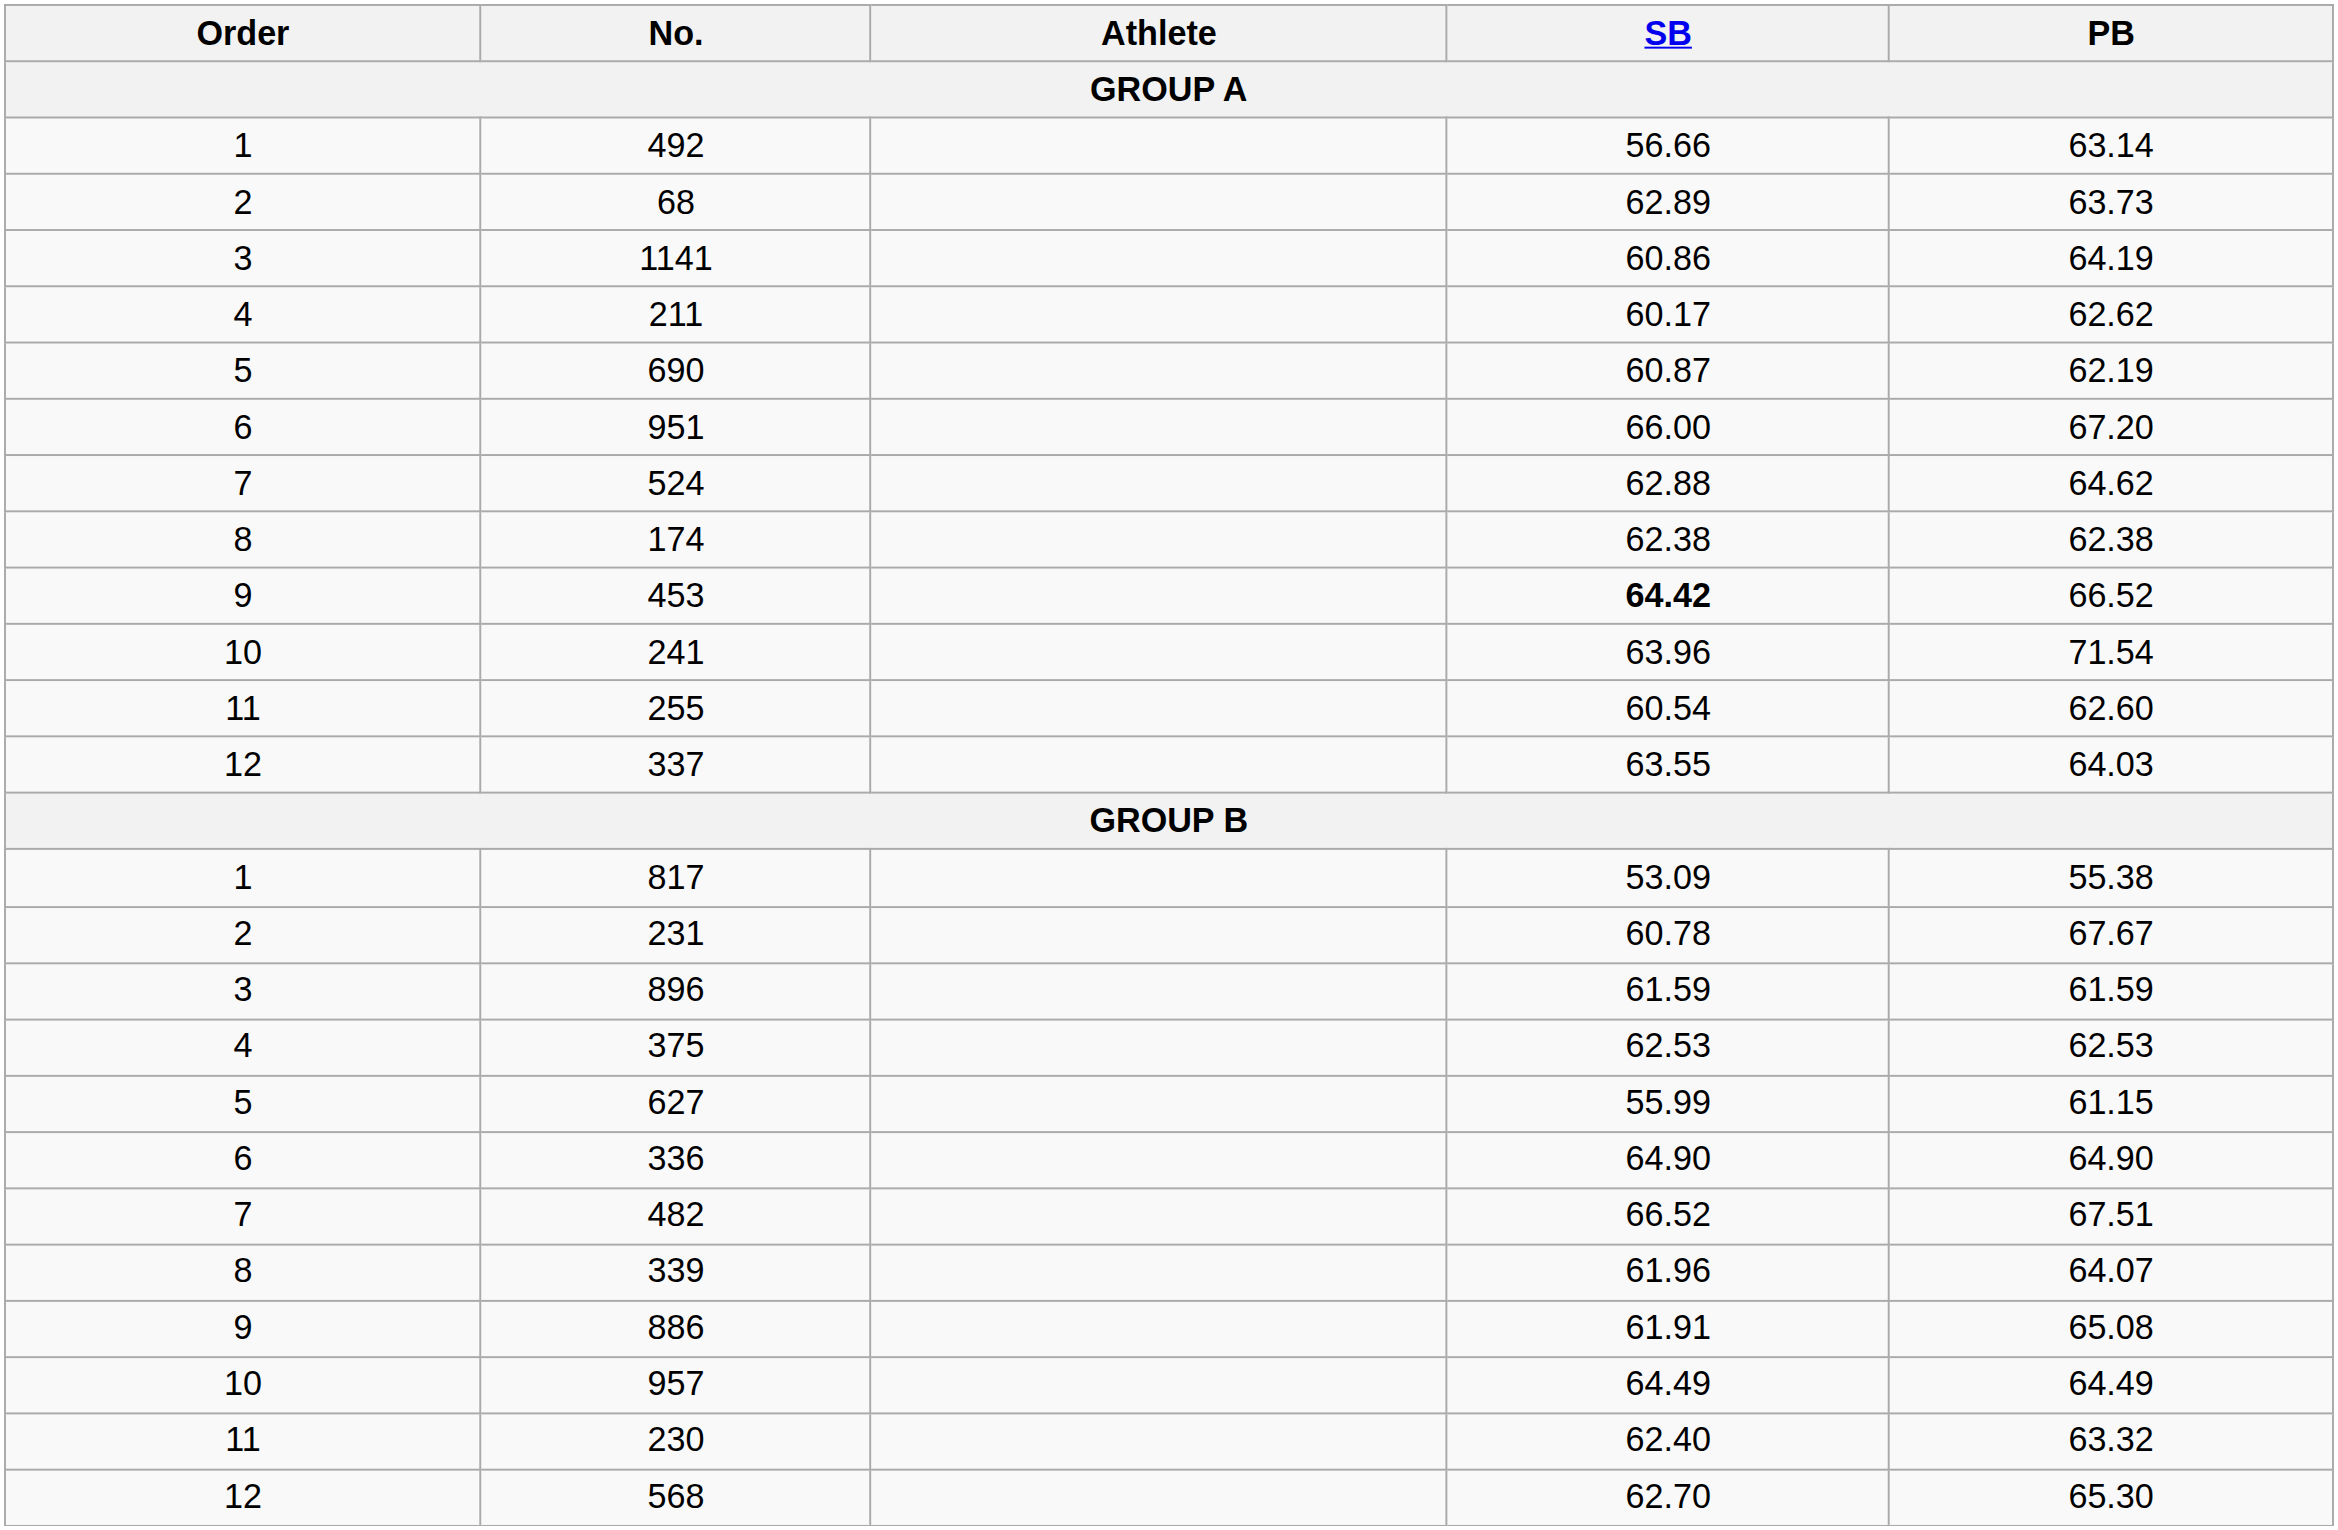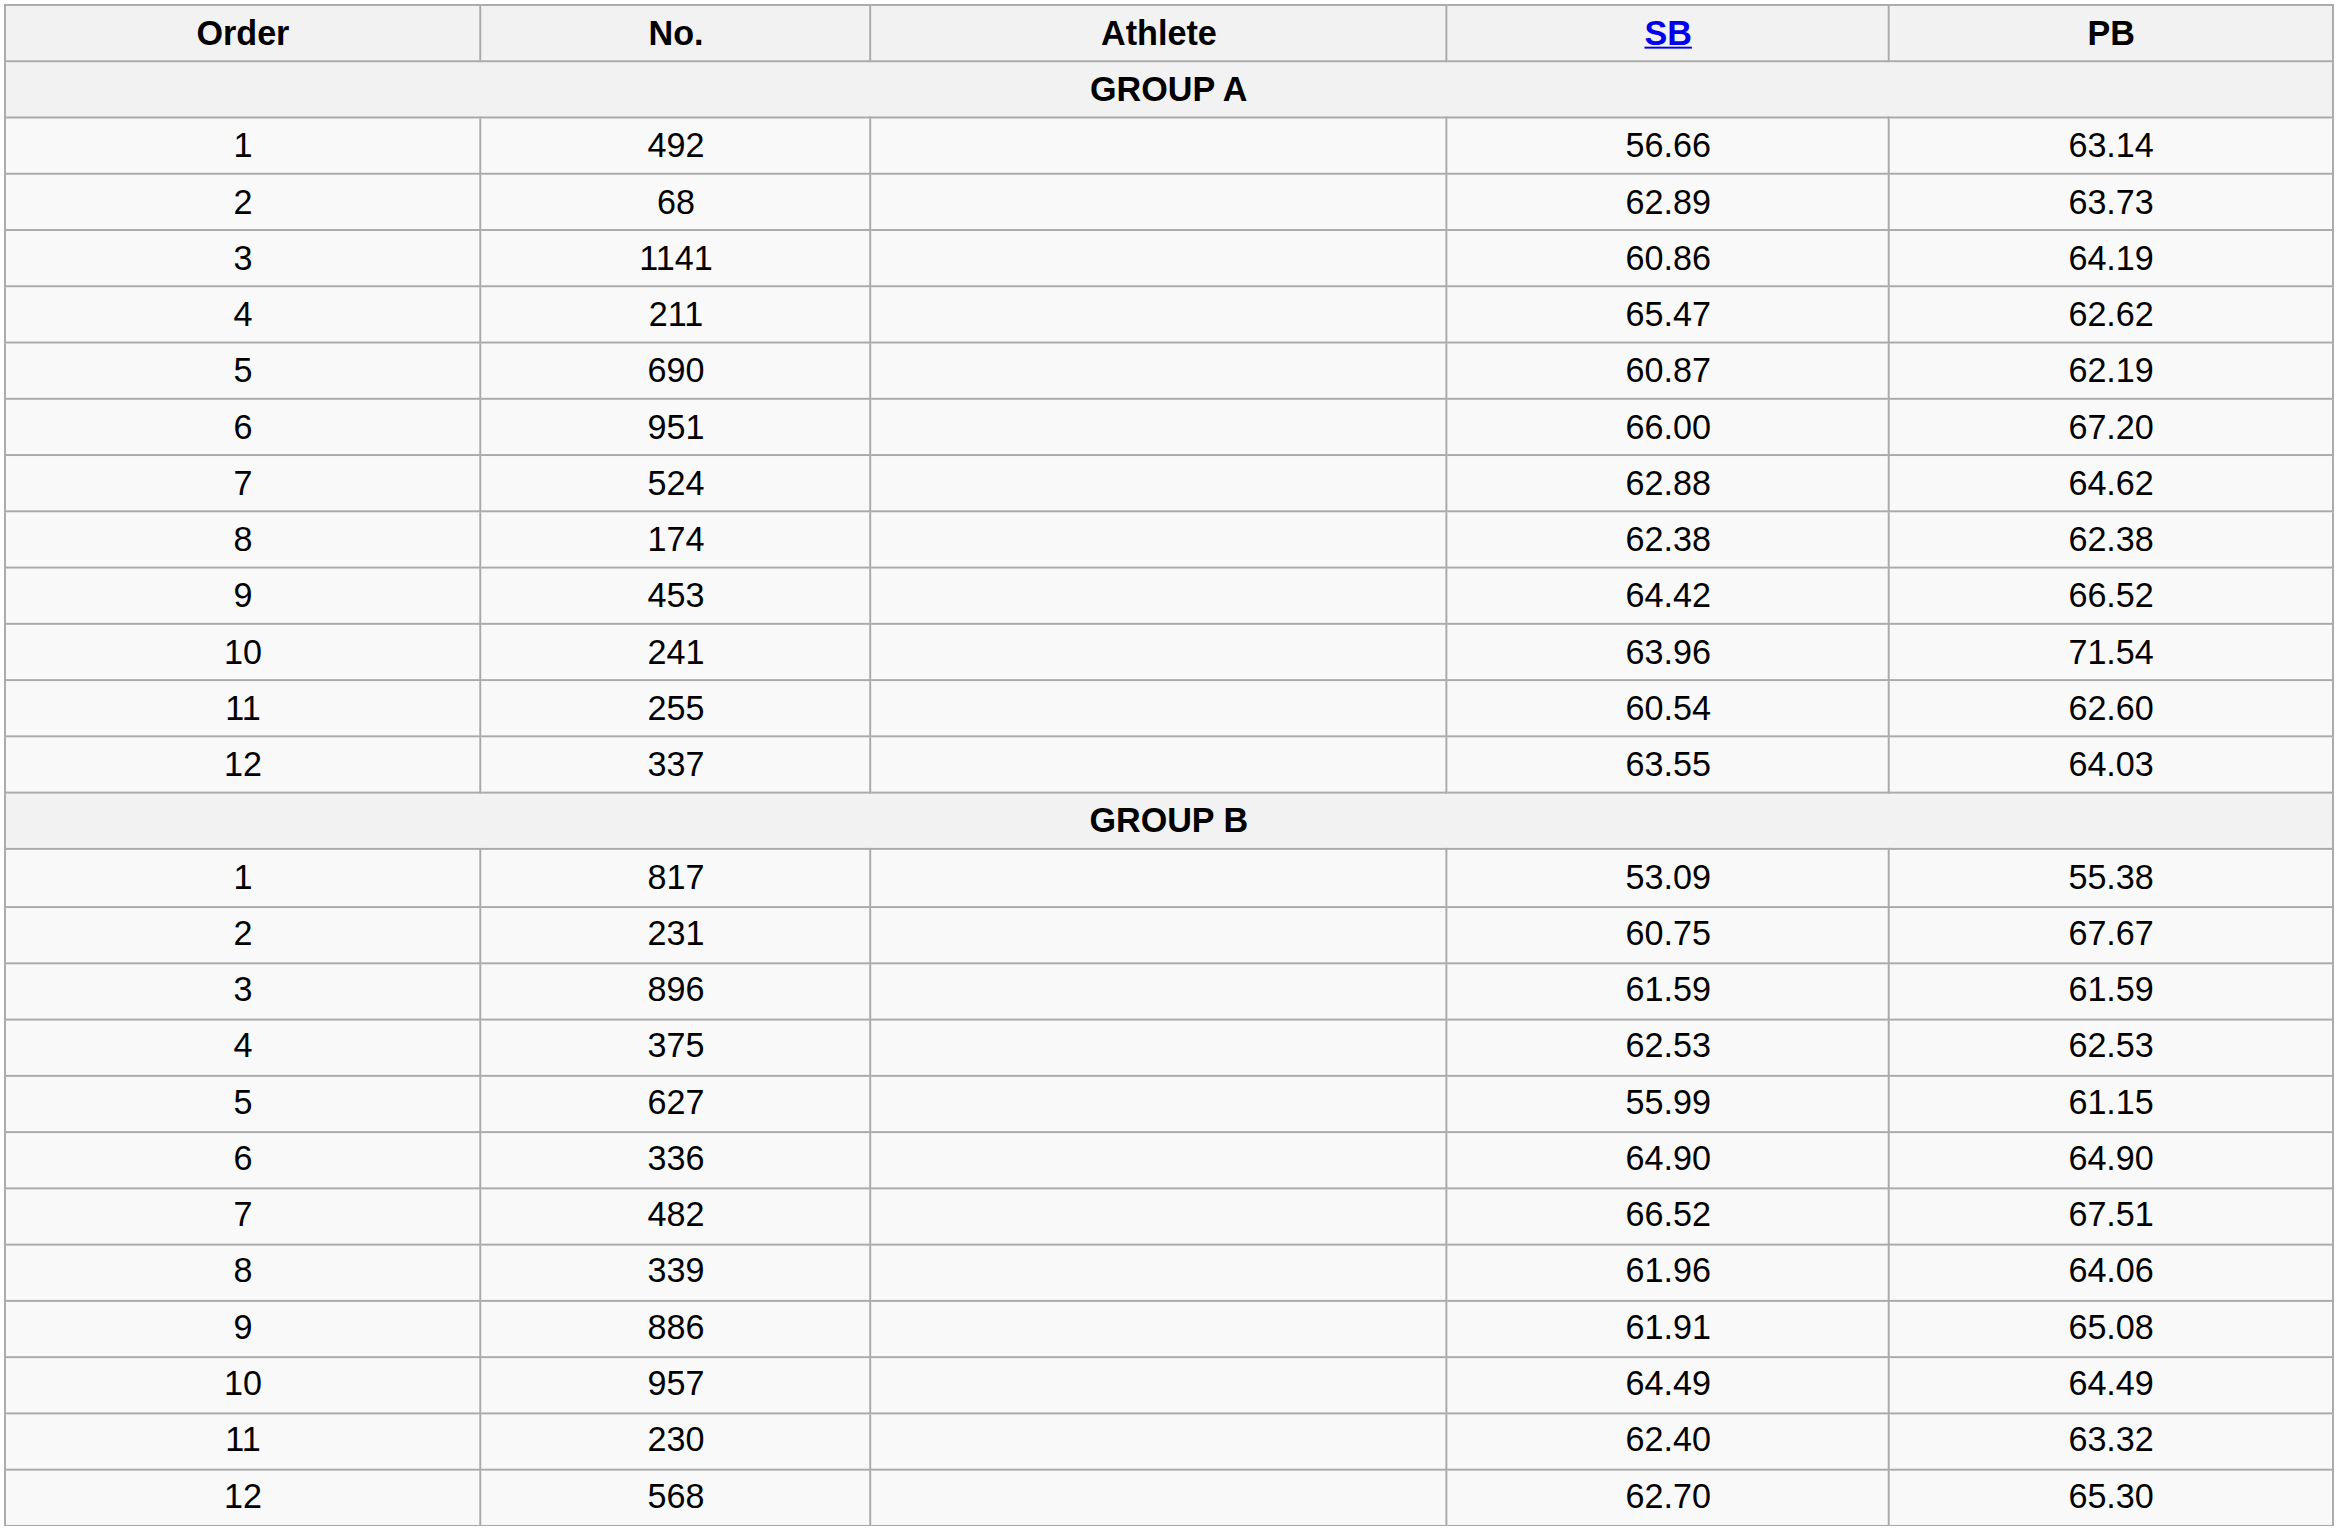 <table class="wikitable" style=" text-align:center; font-size:110%;" width="95%">
 <tr>
 <th>Order</th>
 <th>No.</th>
 <th>Athlete</th>
 <th><a href='#'>SB</a></th>
 <th>PB</th>
 </tr>
 <tr>
 <th colspan="5">GROUP A</th>
 </tr>
 <tr>
 <td>1</td>
 <td>492</td>
 <td align=left></td>
 <td>56.66</td>
 <td>63.14</td>
 </tr>
 <tr>
 <td>2</td>
 <td>68</td>
 <td align=left></td>
 <td>62.89</td>
 <td>63.73</td>
 </tr>
 <tr>
 <td>3</td>
 <td>1141</td>
 <td align=left></td>
 <td>60.86</td>
 <td>64.19</td>
 </tr>
 <tr>
 <td>4</td>
 <td>211</td>
 <td align=left></td>
-<td>60.17</td>
+<td>65.47</td>
 <td>62.62</td>
 </tr>
 <tr>
 <td>5</td>
 <td>690</td>
 <td align=left></td>
 <td>60.87</td>
 <td>62.19</td>
 </tr>
 <tr>
 <td>6</td>
 <td>951</td>
 <td align=left></td>
 <td>66.00</td>
 <td>67.20</td>
 </tr>
 <tr>
 <td>7</td>
 <td>524</td>
 <td align=left></td>
 <td>62.88</td>
 <td>64.62</td>
 </tr>
 <tr>
 <td>8</td>
 <td>174</td>
 <td align=left></td>
 <td>62.38</td>
 <td>62.38</td>
 </tr>
 <tr>
 <td>9</td>
 <td>453</td>
 <td align=left></td>
-<td><strong>64.42</strong></td>
+<td>64.42</td>
 <td>66.52</td>
 </tr>
 <tr>
 <td>10</td>
 <td>241</td>
 <td align=left></td>
 <td>63.96</td>
 <td>71.54</td>
 </tr>
 <tr>
 <td>11</td>
 <td>255</td>
 <td align=left></td>
 <td>60.54</td>
 <td>62.60</td>
 </tr>
 <tr>
 <td>12</td>
 <td>337</td>
 <td align=left></td>
 <td>63.55</td>
 <td>64.03</td>
 </tr>
 <tr>
 <th colspan="5">GROUP B</th>
 </tr>
 <tr>
 <td>1</td>
 <td>817</td>
 <td align=left></td>
 <td>53.09</td>
 <td>55.38</td>
 </tr>
 <tr>
 <td>2</td>
 <td>231</td>
 <td align=left></td>
-<td>60.78</td>
+<td>60.75</td>
 <td>67.67</td>
 </tr>
 <tr>
 <td>3</td>
 <td>896</td>
 <td align=left></td>
 <td>61.59</td>
 <td>61.59</td>
 </tr>
 <tr>
 <td>4</td>
 <td>375</td>
 <td align=left></td>
 <td>62.53</td>
 <td>62.53</td>
 </tr>
 <tr>
 <td>5</td>
 <td>627</td>
 <td align=left></td>
 <td>55.99</td>
 <td>61.15</td>
 </tr>
 <tr>
 <td>6</td>
 <td>336</td>
 <td align=left></td>
 <td>64.90</td>
 <td>64.90</td>
 </tr>
 <tr>
 <td>7</td>
 <td>482</td>
 <td align=left></td>
 <td>66.52</td>
 <td>67.51</td>
 </tr>
 <tr>
 <td>8</td>
 <td>339</td>
 <td align=left></td>
 <td>61.96</td>
-<td>64.07</td>
+<td>64.06</td>
 </tr>
 <tr>
 <td>9</td>
 <td>886</td>
 <td align=left></td>
 <td>61.91</td>
 <td>65.08</td>
 </tr>
 <tr>
 <td>10</td>
 <td>957</td>
 <td align=left></td>
 <td>64.49</td>
 <td>64.49</td>
 </tr>
 <tr>
 <td>11</td>
 <td>230</td>
 <td align=left></td>
 <td>62.40</td>
 <td>63.32</td>
 </tr>
 <tr>
 <td>12</td>
 <td>568</td>
 <td align=left></td>
 <td>62.70</td>
 <td>65.30</td>
 </tr>
 </table>
